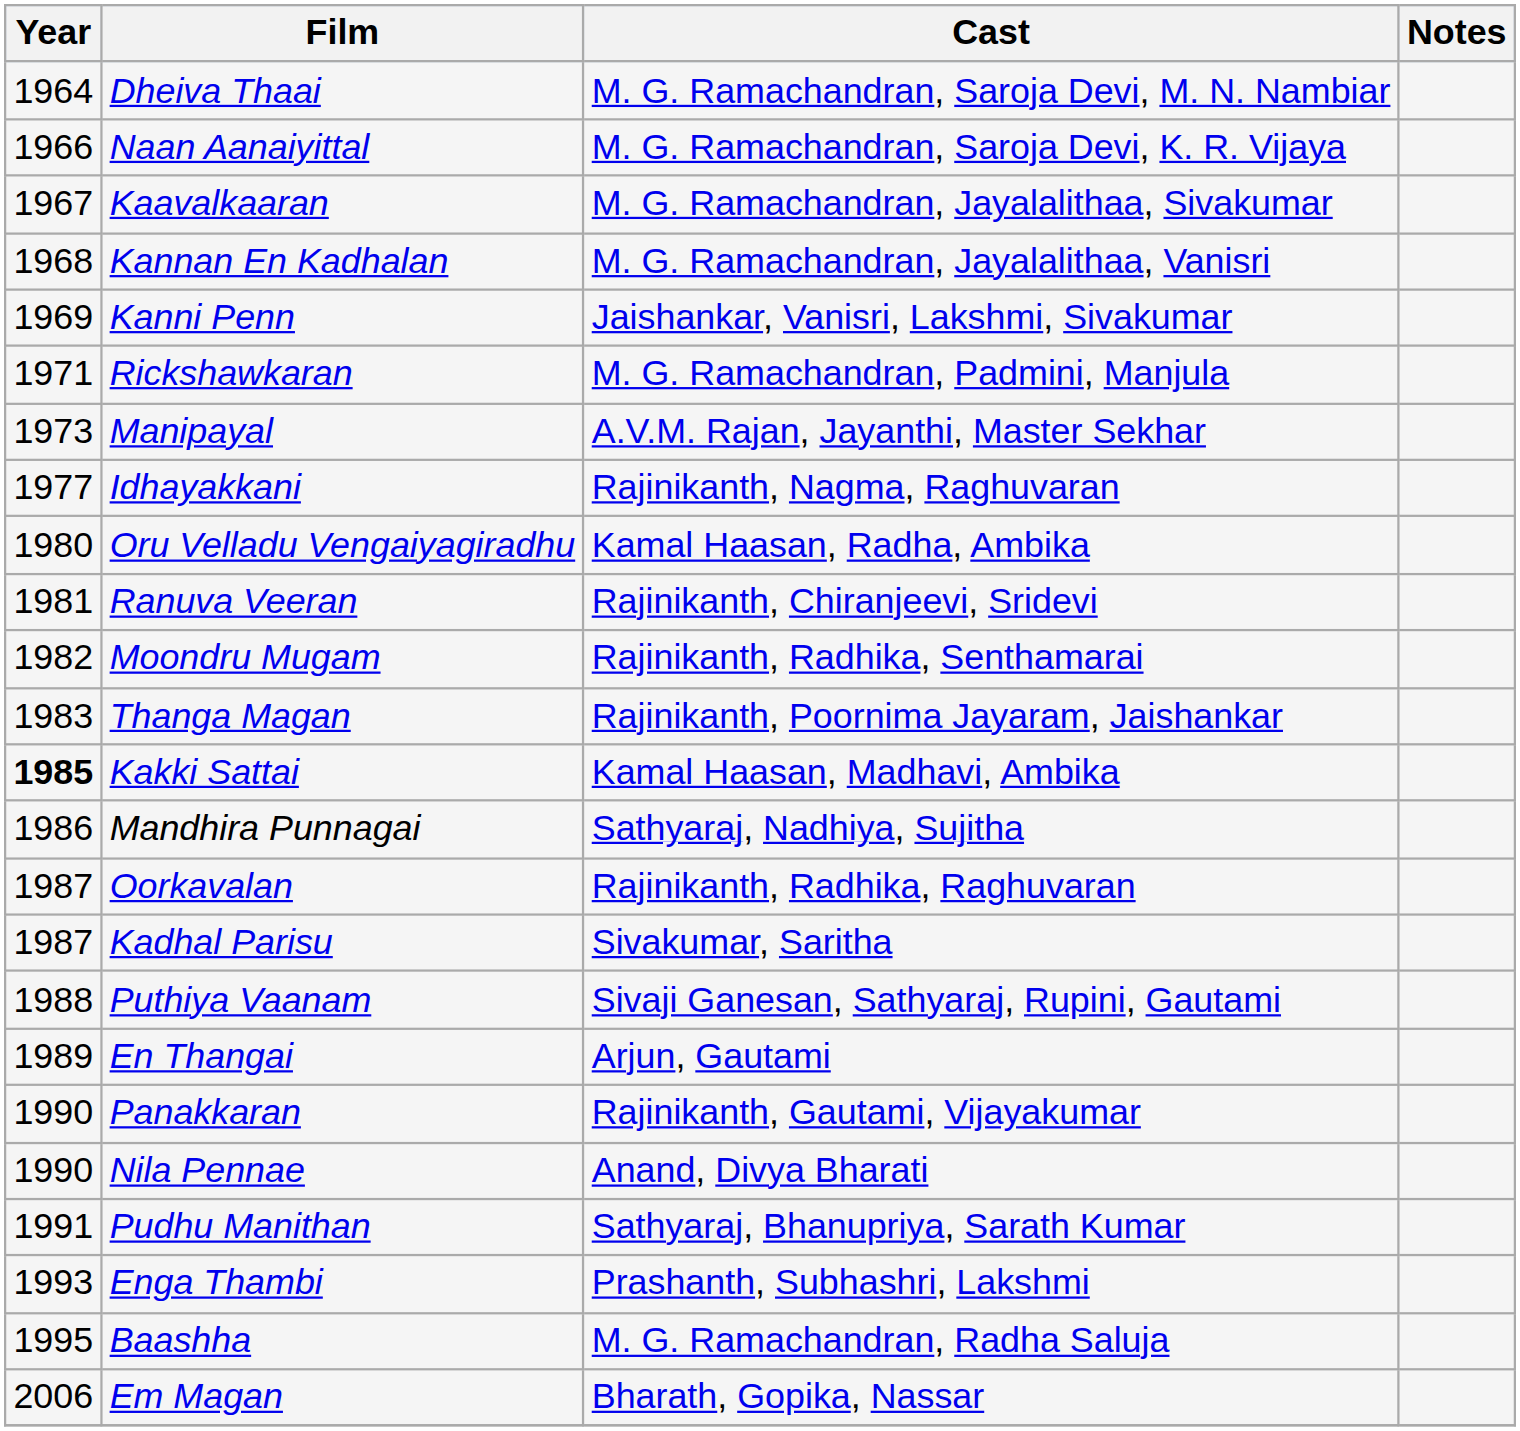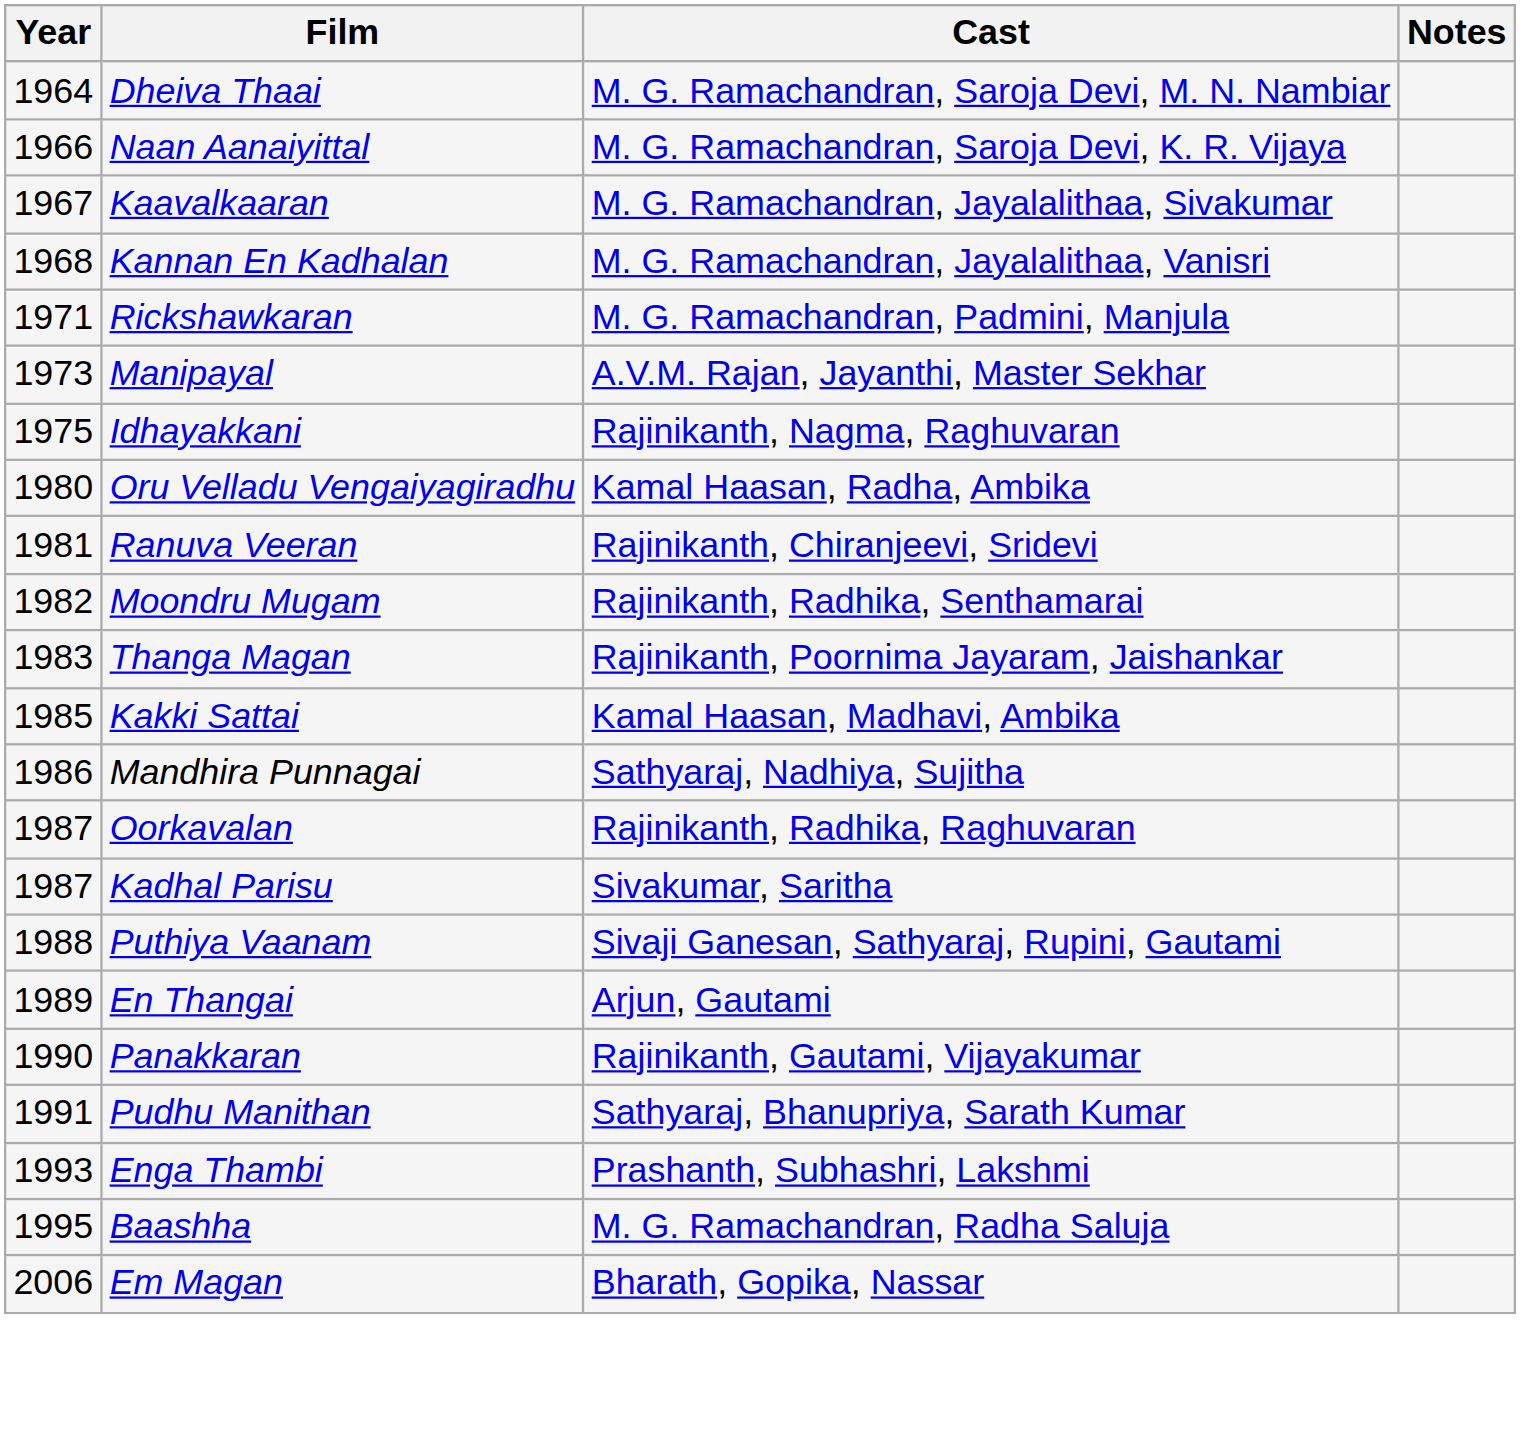 <table class="wikitable sortable" style="background:#f5f5f5;">
 <tr style="background:#B0C4DE;">
 <th>Year</th>
 <th>Film</th>
 <th>Cast</th>
 <th class=unsortable>Notes</th>
 </tr>
 <tr>
 <td>1964</td>
 <td><em><a href='#'>Dheiva Thaai</a></em></td>
 <td><a href='#'>M. G. Ramachandran</a>, <a href='#'>Saroja Devi</a>, <a href='#'>M. N. Nambiar</a></td>
 <td></td>
 </tr>
 <tr>
 <td>1966</td>
 <td><em><a href='#'>Naan Aanaiyittal</a></em></td>
 <td><a href='#'>M. G. Ramachandran</a>, <a href='#'>Saroja Devi</a>, <a href='#'>K. R. Vijaya</a></td>
 <td></td>
 </tr>
 <tr>
 <td>1967</td>
 <td><em><a href='#'>Kaavalkaaran</a></em></td>
 <td><a href='#'>M. G. Ramachandran</a>, <a href='#'>Jayalalithaa</a>, <a href='#'>Sivakumar</a></td>
 <td></td>
 </tr>
 <tr>
 <td>1968</td>
 <td><em><a href='#'>Kannan En Kadhalan</a></em></td>
 <td><a href='#'>M. G. Ramachandran</a>, <a href='#'>Jayalalithaa</a>, <a href='#'>Vanisri</a></td>
 <td></td>
 </tr>
 <tr>
-<td>1969</td>
-<td><em><a href='#'>Kanni Penn</a></em></td>
-<td><a href='#'>Jaishankar</a>, <a href='#'>Vanisri</a>, <a href='#'>Lakshmi</a>, <a href='#'>Sivakumar</a></td>
-<td></td>
-</tr>
-<tr>
 <td>1971</td>
 <td><em><a href='#'>Rickshawkaran</a></em></td>
 <td><a href='#'>M. G. Ramachandran</a>, <a href='#'>Padmini</a>, <a href='#'>Manjula</a></td>
 <td></td>
 </tr>
 <tr>
 <td>1973</td>
 <td><em><a href='#'>Manipayal</a></em></td>
 <td><a href='#'>A.V.M. Rajan</a>, <a href='#'>Jayanthi</a>, <a href='#'>Master Sekhar</a></td>
 <td></td>
 </tr>
 <tr>
-<td>1977</td>
+<td>1975</td>
 <td><em><a href='#'>Idhayakkani</a></em></td>
 <td><a href='#'>Rajinikanth</a>, <a href='#'>Nagma</a>, <a href='#'>Raghuvaran</a></td>
 <td></td>
 </tr>
 <tr>
 <td>1980</td>
 <td><em><a href='#'>Oru Velladu Vengaiyagiradhu</a></em></td>
 <td><a href='#'>Kamal Haasan</a>, <a href='#'>Radha</a>, <a href='#'>Ambika</a></td>
 <td></td>
 </tr>
 <tr>
 <td>1981</td>
 <td><em><a href='#'>Ranuva Veeran</a></em></td>
 <td><a href='#'>Rajinikanth</a>, <a href='#'>Chiranjeevi</a>, <a href='#'>Sridevi</a></td>
 <td></td>
 </tr>
 <tr>
 <td>1982</td>
 <td><em><a href='#'>Moondru Mugam</a></em></td>
 <td><a href='#'>Rajinikanth</a>, <a href='#'>Radhika</a>, <a href='#'>Senthamarai</a></td>
 <td></td>
 </tr>
 <tr>
 <td>1983</td>
 <td><em><a href='#'>Thanga Magan</a></em></td>
 <td><a href='#'>Rajinikanth</a>, <a href='#'>Poornima Jayaram</a>, <a href='#'>Jaishankar</a></td>
 <td></td>
 </tr>
 <tr>
-<td><strong>1985</strong></td>
+<td>1985</td>
 <td><em><a href='#'>Kakki Sattai</a></em></td>
 <td><a href='#'>Kamal Haasan</a>, <a href='#'>Madhavi</a>, <a href='#'>Ambika</a></td>
 <td></td>
 </tr>
 <tr>
 <td>1986</td>
 <td><em>Mandhira Punnagai</em></td>
 <td><a href='#'>Sathyaraj</a>, <a href='#'>Nadhiya</a>, <a href='#'>Sujitha</a></td>
 <td></td>
 </tr>
 <tr>
 <td>1987</td>
 <td><em><a href='#'>Oorkavalan</a></em></td>
 <td><a href='#'>Rajinikanth</a>, <a href='#'>Radhika</a>, <a href='#'>Raghuvaran</a></td>
 <td></td>
 </tr>
 <tr>
 <td>1987</td>
 <td><em><a href='#'>Kadhal Parisu</a></em></td>
 <td><a href='#'>Sivakumar</a>, <a href='#'>Saritha</a></td>
 <td></td>
 </tr>
 <tr>
 <td>1988</td>
 <td><em><a href='#'>Puthiya Vaanam</a></em></td>
 <td><a href='#'>Sivaji Ganesan</a>, <a href='#'>Sathyaraj</a>, <a href='#'>Rupini</a>, <a href='#'>Gautami</a></td>
 <td></td>
 </tr>
 <tr>
 <td>1989</td>
 <td><em><a href='#'>En Thangai</a></em></td>
 <td><a href='#'>Arjun</a>, <a href='#'>Gautami</a></td>
 <td></td>
 </tr>
 <tr>
 <td>1990</td>
 <td><em><a href='#'>Panakkaran</a></em></td>
 <td><a href='#'>Rajinikanth</a>, <a href='#'>Gautami</a>, <a href='#'>Vijayakumar</a></td>
 <td></td>
 </tr>
 <tr>
-<td>1990</td>
-<td><em><a href='#'>Nila Pennae</a></em></td>
-<td><a href='#'>Anand</a>, <a href='#'>Divya Bharati</a></td>
-<td></td>
-</tr>
-<tr>
 <td>1991</td>
 <td><em><a href='#'>Pudhu Manithan</a></em></td>
 <td><a href='#'>Sathyaraj</a>, <a href='#'>Bhanupriya</a>, <a href='#'>Sarath Kumar</a></td>
 <td></td>
 </tr>
 <tr>
 <td>1993</td>
 <td><em><a href='#'>Enga Thambi</a></em></td>
 <td><a href='#'>Prashanth</a>, <a href='#'>Subhashri</a>, <a href='#'>Lakshmi</a></td>
 <td></td>
 </tr>
 <tr>
 <td>1995</td>
 <td><em><a href='#'>Baashha</a></em></td>
 <td><a href='#'>M. G. Ramachandran</a>, <a href='#'>Radha Saluja</a></td>
 <td></td>
 </tr>
 <tr>
 <td>2006</td>
 <td><em><a href='#'>Em Magan</a></em></td>
 <td><a href='#'>Bharath</a>, <a href='#'>Gopika</a>, <a href='#'>Nassar</a></td>
 <td></td>
 </tr>
 <tr>
 </tr>
 </table>
